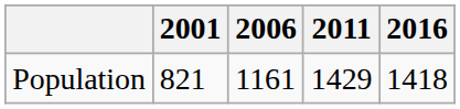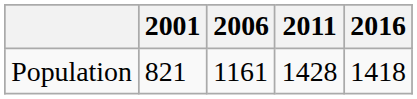 <table class="wikitable">
 <tr>
 <th></th>
 <th>2001</th>
 <th>2006</th>
 <th>2011</th>
 <th>2016</th>
 </tr>
 <tr>
 <td>Population</td>
 <td>821</td>
 <td>1161</td>
-<td>1429</td>
+<td>1428</td>
 <td>1418</td>
 </tr>
 </table>
